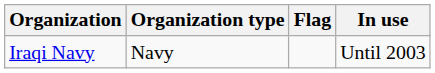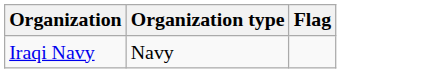 <table class="wikitable">
 <tr>
 <th>Organization</th>
 <th>Organization type</th>
 <th>Flag</th>
-<th>In use</th>
 </tr>
 <tr>
 <td><a href='#'>Iraqi Navy</a></td>
 <td>Navy</td>
 <td></td>
-<td>Until 2003</td>
 </tr>
 </table>
